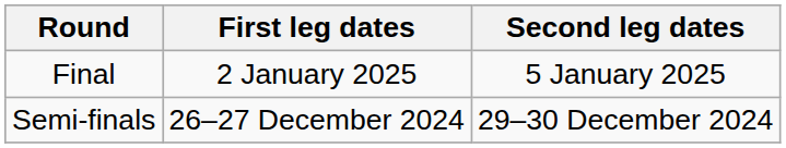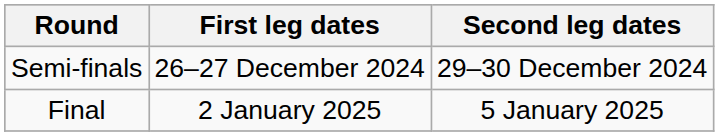 <table class="wikitable" style="text-align:center">
 <tr>
 <th>Round</th>
 <th>First leg dates</th>
 <th>Second leg dates</th>
 </tr>
 <tr>
+<td>Semi-finals</td>
+<td>26–27 December 2024</td>
+<td>29–30 December 2024</td>
+</tr>
+<tr>
 <td>Final</td>
 <td>2 January 2025</td>
 <td>5 January 2025</td>
 </tr>
-<tr>
-<td>Semi-finals</td>
-<td>26–27 December 2024</td>
-<td>29–30 December 2024</td>
-</tr>
 </table>
